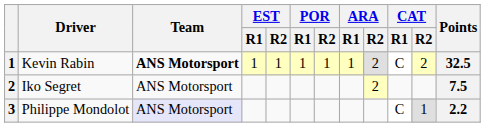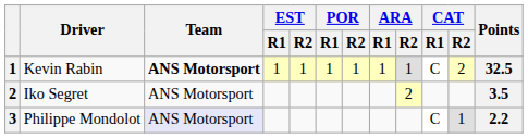 <table class="wikitable" style="font-size: 85%; text-align:center">
 <tr>
 <th rowspan="2"></th>
 <th rowspan="2">Driver</th>
 <th rowspan="2">Team</th>
 <th colspan="2"><a href='#'>EST</a><br></th>
 <th colspan="2"><a href='#'>POR</a><br></th>
 <th colspan="2"><a href='#'>ARA</a><br></th>
 <th colspan="2"><a href='#'>CAT</a><br></th>
 <th rowspan="2">Points</th>
 </tr>
 <tr>
 <th>R1</th>
 <th>R2</th>
 <th>R1</th>
 <th>R2</th>
 <th>R1</th>
 <th>R2</th>
 <th>R1</th>
 <th>R2</th>
 </tr>
 <tr>
 <th>1</th>
 <td align="left"> Kevin Rabin</td>
 <td align="left"><strong> ANS Motorsport</strong></td>
 <td style="background:#ffffbf;">1</td>
 <td style="background:#ffffbf;">1</td>
 <td style="background:#ffffbf;">1</td>
 <td style="background:#ffffbf;">1</td>
 <td style="background:#ffffbf;">1</td>
-<td style="background:#dfdfdf;">2</td>
+<td style="background:#dfdfdf;">1</td>
 <td style="background:#ffffff;">C</td>
 <td style="background:#ffffbf;">2</td>
 <th>32.5</th>
 </tr>
 <tr>
 <th>2</th>
 <td align="left"> Iko Segret</td>
 <td align="left"> ANS Motorsport</td>
 <td></td>
 <td></td>
 <td></td>
 <td></td>
 <td></td>
 <td style="background:#ffffbf;">2</td>
 <td></td>
 <td></td>
-<th>7.5</th>
+<th>3.5</th>
 </tr>
 <tr>
 <th>3</th>
 <td align="left"> Philippe Mondolot</td>
 <td align="left" style="background: lavender;"> ANS Motorsport</td>
 <td></td>
 <td></td>
 <td></td>
 <td></td>
 <td></td>
 <td></td>
 <td style="background:#ffffff;">C</td>
 <td style="background:#dfdfdf;">1</td>
 <th>2.2</th>
 </tr>
 </table>
